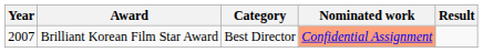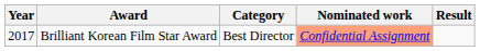 <table class="wikitable">
 <tr>
 <th>Year</th>
 <th>Award</th>
 <th>Category</th>
 <th>Nominated work</th>
 <th>Result</th>
 </tr>
 <tr>
-<td>2007</td>
+<td>2017</td>
 <td>Brilliant Korean Film Star Award</td>
 <td>Best Director</td>
 <td style="background: lightsalmon;"><em><a href='#'>Confidential Assignment</a></em></td>
 <td></td>
 </tr>
 </table>
